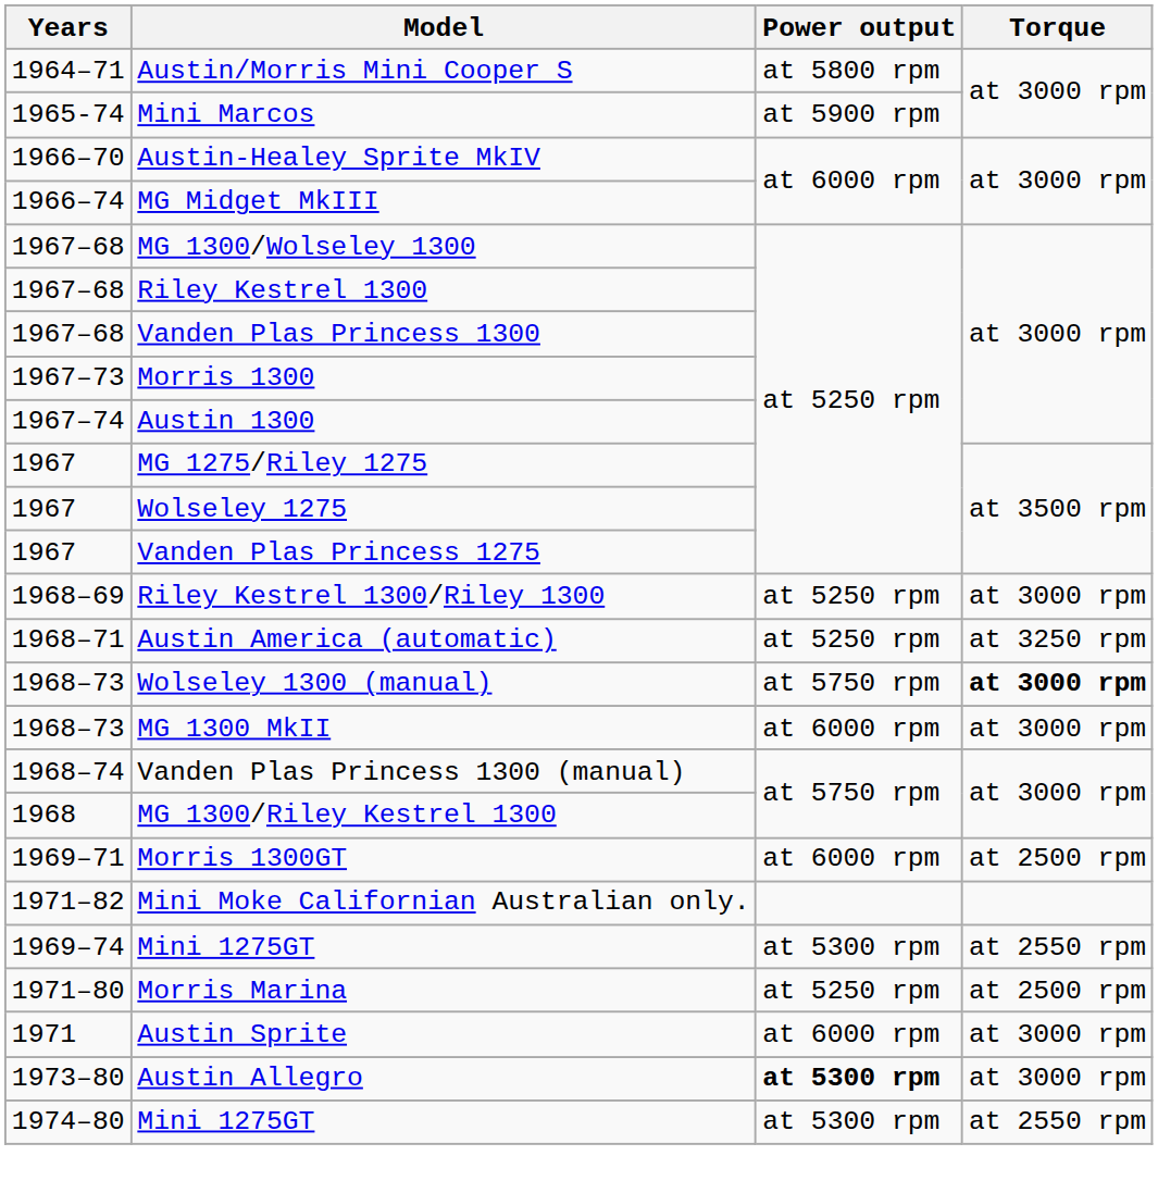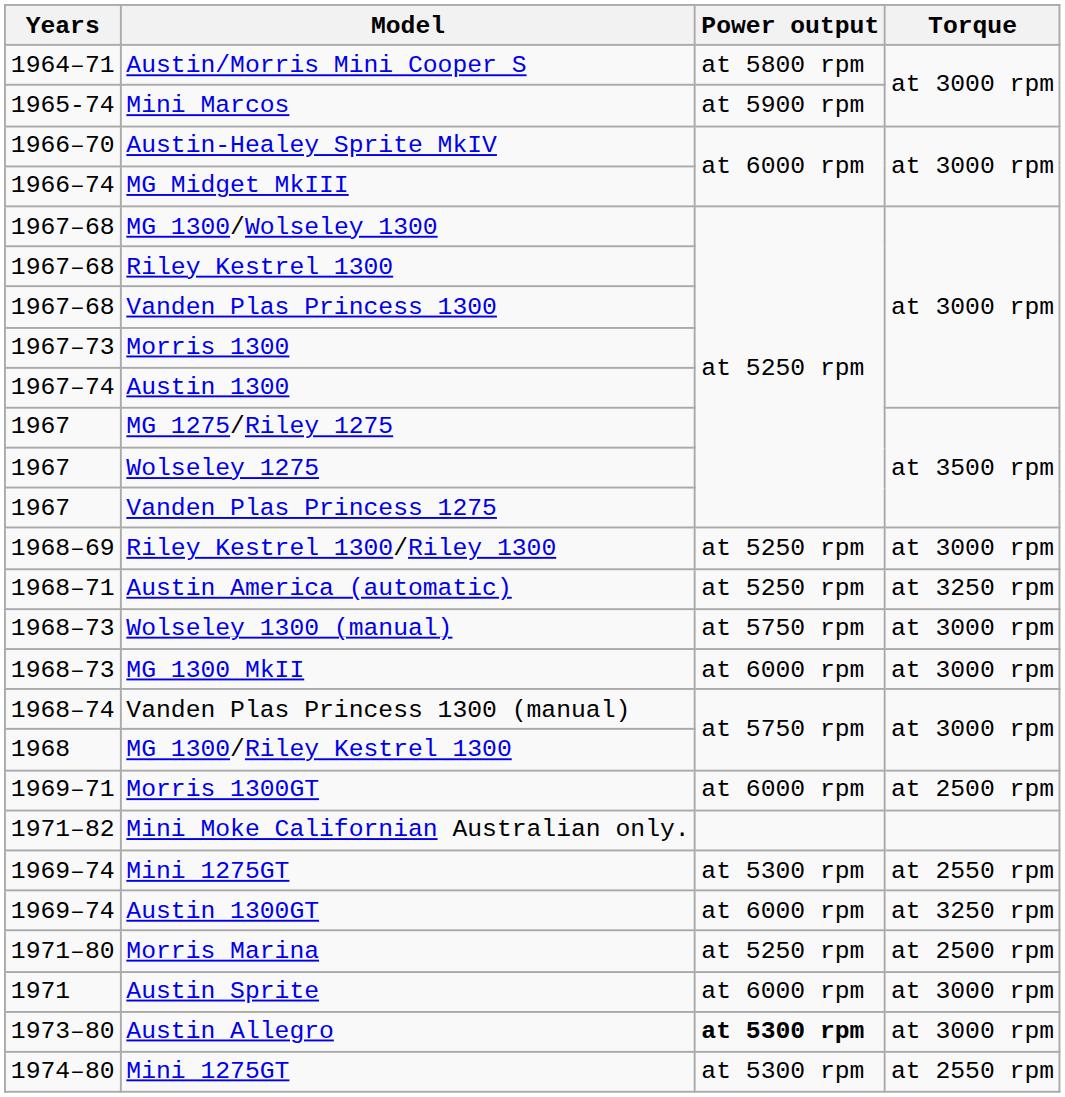 <table class="wikitable">
 <tr>
 <th>Years</th>
 <th>Model</th>
 <th>Power output</th>
 <th>Torque</th>
 </tr>
 <tr>
 <td>1964–71</td>
 <td><a href='#'>Austin/Morris Mini Cooper S</a></td>
 <td> at 5800 rpm</td>
 <td rowspan=2> at 3000 rpm</td>
 </tr>
 <tr>
 <td>1965-74</td>
 <td><a href='#'>Mini Marcos</a></td>
 <td> at 5900 rpm</td>
 </tr>
 <tr>
 <td>1966–70</td>
 <td><a href='#'>Austin-Healey Sprite MkIV</a></td>
 <td rowspan=2> at 6000 rpm</td>
 <td rowspan=2> at 3000 rpm</td>
 </tr>
 <tr>
 <td>1966–74</td>
 <td><a href='#'>MG Midget MkIII</a></td>
 </tr>
 <tr>
 <td>1967–68</td>
 <td><a href='#'>MG 1300</a>/<a href='#'>Wolseley 1300</a></td>
 <td rowspan=8> at 5250 rpm</td>
 <td rowspan=5> at 3000 rpm</td>
 </tr>
 <tr>
 <td>1967–68</td>
 <td><a href='#'>Riley Kestrel 1300</a></td>
 </tr>
 <tr>
 <td>1967–68</td>
 <td><a href='#'>Vanden Plas Princess 1300</a></td>
 </tr>
 <tr>
 <td>1967–73</td>
 <td><a href='#'>Morris 1300</a></td>
 </tr>
 <tr>
 <td>1967–74</td>
 <td><a href='#'>Austin 1300</a></td>
 </tr>
 <tr>
 <td>1967</td>
 <td><a href='#'>MG 1275</a>/<a href='#'>Riley 1275</a></td>
 <td rowspan=3> at 3500 rpm</td>
 </tr>
 <tr>
 <td>1967</td>
 <td><a href='#'>Wolseley 1275</a></td>
 </tr>
 <tr>
 <td>1967</td>
 <td><a href='#'>Vanden Plas Princess 1275</a></td>
 </tr>
 <tr>
 <td>1968–69</td>
 <td><a href='#'>Riley Kestrel 1300</a>/<a href='#'>Riley 1300</a></td>
 <td> at 5250 rpm</td>
 <td> at 3000 rpm</td>
 </tr>
 <tr>
 <td>1968–71</td>
 <td><a href='#'>Austin America (automatic)</a></td>
 <td> at 5250 rpm</td>
 <td> at 3250 rpm</td>
 </tr>
 <tr>
 <td>1968–73</td>
 <td><a href='#'>Wolseley 1300 (manual)</a></td>
 <td> at 5750 rpm</td>
-<td><strong> at 3000 rpm</strong></td>
+<td> at 3000 rpm</td>
 </tr>
 <tr>
 <td>1968–73</td>
 <td><a href='#'>MG 1300 MkII</a></td>
 <td> at 6000 rpm</td>
 <td> at 3000 rpm</td>
 </tr>
 <tr>
 <td>1968–74</td>
 <td>Vanden Plas Princess 1300 (manual)</td>
 <td rowspan=2> at 5750 rpm</td>
 <td rowspan=2> at 3000 rpm</td>
 </tr>
 <tr>
 <td>1968</td>
 <td><a href='#'>MG 1300</a>/<a href='#'>Riley Kestrel 1300</a></td>
 </tr>
 <tr>
 <td>1969–71</td>
 <td><a href='#'>Morris 1300GT</a></td>
 <td> at 6000 rpm</td>
 <td> at 2500 rpm</td>
 </tr>
 <tr>
 <td>1971–82</td>
 <td><a href='#'>Mini Moke Californian</a> Australian only.</td>
 <td></td>
 <td></td>
 </tr>
 <tr>
 <td>1969–74</td>
 <td><a href='#'>Mini 1275GT</a></td>
 <td> at 5300 rpm</td>
 <td> at 2550 rpm</td>
 </tr>
 <tr>
+<td>1969–74</td>
+<td><a href='#'>Austin 1300GT</a></td>
+<td> at 6000 rpm</td>
+<td> at 3250 rpm</td>
+</tr>
+<tr>
 <td>1971–80</td>
 <td><a href='#'>Morris Marina</a></td>
 <td> at 5250 rpm</td>
 <td> at 2500 rpm</td>
 </tr>
 <tr>
 <td>1971</td>
 <td><a href='#'>Austin Sprite</a></td>
 <td> at 6000 rpm</td>
 <td> at 3000 rpm</td>
 </tr>
 <tr>
 <td>1973–80</td>
 <td><a href='#'>Austin Allegro</a></td>
 <td><strong> at 5300 rpm</strong></td>
 <td> at 3000 rpm</td>
 </tr>
 <tr>
 <td>1974–80</td>
 <td><a href='#'>Mini 1275GT</a></td>
 <td> at 5300 rpm</td>
 <td> at 2550 rpm</td>
 </tr>
 </table>
